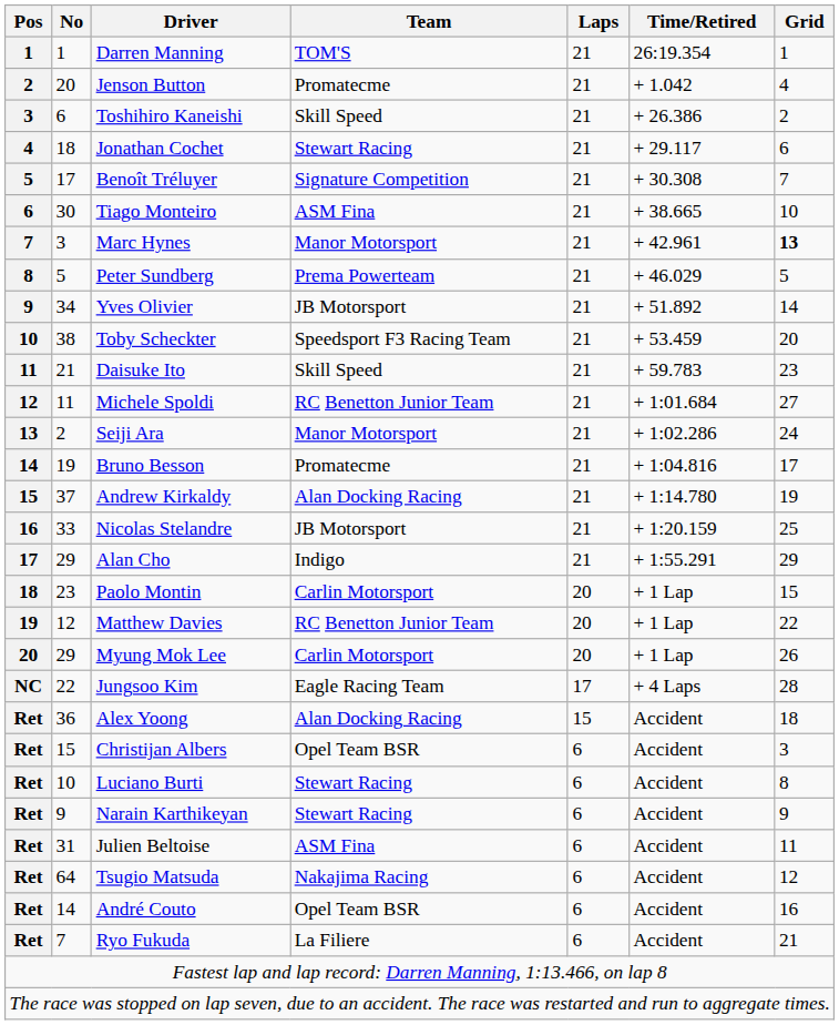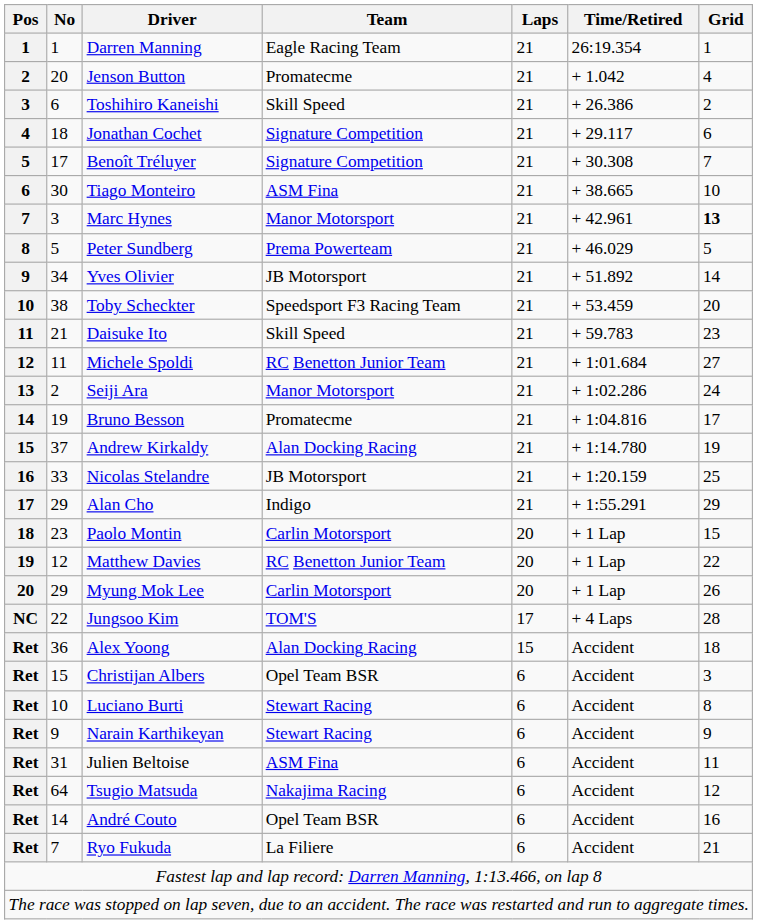 <table class="wikitable" style="font-size: 95%;">
 <tr>
 <th>Pos</th>
 <th>No</th>
 <th>Driver</th>
 <th>Team</th>
 <th>Laps</th>
 <th>Time/Retired</th>
 <th>Grid</th>
 </tr>
 <tr>
 <th>1</th>
 <td>1</td>
 <td> <a href='#'>Darren Manning</a></td>
-<td><a href='#'>TOM'S</a></td>
+<td>Eagle Racing Team</td>
 <td>21</td>
 <td>26:19.354</td>
 <td>1</td>
 </tr>
 <tr>
 <th>2</th>
 <td>20</td>
 <td> <a href='#'>Jenson Button</a></td>
 <td>Promatecme</td>
 <td>21</td>
 <td>+ 1.042</td>
 <td>4</td>
 </tr>
 <tr>
 <th>3</th>
 <td>6</td>
 <td> <a href='#'>Toshihiro Kaneishi</a></td>
 <td>Skill Speed</td>
 <td>21</td>
 <td>+ 26.386</td>
 <td>2</td>
 </tr>
 <tr>
 <th>4</th>
 <td>18</td>
 <td> <a href='#'>Jonathan Cochet</a></td>
-<td><a href='#'>Stewart Racing</a></td>
+<td><a href='#'>Signature Competition</a></td>
 <td>21</td>
 <td>+ 29.117</td>
 <td>6</td>
 </tr>
 <tr>
 <th>5</th>
 <td>17</td>
 <td> <a href='#'>Benoît Tréluyer</a></td>
 <td><a href='#'>Signature Competition</a></td>
 <td>21</td>
 <td>+ 30.308</td>
 <td>7</td>
 </tr>
 <tr>
 <th>6</th>
 <td>30</td>
 <td> <a href='#'>Tiago Monteiro</a></td>
 <td><a href='#'>ASM Fina</a></td>
 <td>21</td>
 <td>+ 38.665</td>
 <td>10</td>
 </tr>
 <tr>
 <th>7</th>
 <td>3</td>
 <td> <a href='#'>Marc Hynes</a></td>
 <td><a href='#'>Manor Motorsport</a></td>
 <td>21</td>
 <td>+ 42.961</td>
 <td><strong>13</strong></td>
 </tr>
 <tr>
 <th>8</th>
 <td>5</td>
 <td> <a href='#'>Peter Sundberg</a></td>
 <td><a href='#'>Prema Powerteam</a></td>
 <td>21</td>
 <td>+ 46.029</td>
 <td>5</td>
 </tr>
 <tr>
 <th>9</th>
 <td>34</td>
 <td> <a href='#'>Yves Olivier</a></td>
 <td>JB Motorsport</td>
 <td>21</td>
 <td>+ 51.892</td>
 <td>14</td>
 </tr>
 <tr>
 <th>10</th>
 <td>38</td>
 <td> <a href='#'>Toby Scheckter</a></td>
 <td>Speedsport F3 Racing Team</td>
 <td>21</td>
 <td>+ 53.459</td>
 <td>20</td>
 </tr>
 <tr>
 <th>11</th>
 <td>21</td>
 <td> <a href='#'>Daisuke Ito</a></td>
 <td>Skill Speed</td>
 <td>21</td>
 <td>+ 59.783</td>
 <td>23</td>
 </tr>
 <tr>
 <th>12</th>
 <td>11</td>
 <td> <a href='#'>Michele Spoldi</a></td>
 <td><a href='#'>RC</a> <a href='#'>Benetton Junior Team</a></td>
 <td>21</td>
 <td>+ 1:01.684</td>
 <td>27</td>
 </tr>
 <tr>
 <th>13</th>
 <td>2</td>
 <td> <a href='#'>Seiji Ara</a></td>
 <td><a href='#'>Manor Motorsport</a></td>
 <td>21</td>
 <td>+ 1:02.286</td>
 <td>24</td>
 </tr>
 <tr>
 <th>14</th>
 <td>19</td>
 <td> <a href='#'>Bruno Besson</a></td>
 <td>Promatecme</td>
 <td>21</td>
 <td>+ 1:04.816</td>
 <td>17</td>
 </tr>
 <tr>
 <th>15</th>
 <td>37</td>
 <td> <a href='#'>Andrew Kirkaldy</a></td>
 <td><a href='#'>Alan Docking Racing</a></td>
 <td>21</td>
 <td>+ 1:14.780</td>
 <td>19</td>
 </tr>
 <tr>
 <th>16</th>
 <td>33</td>
 <td> <a href='#'>Nicolas Stelandre</a></td>
 <td>JB Motorsport</td>
 <td>21</td>
 <td>+ 1:20.159</td>
 <td>25</td>
 </tr>
 <tr>
 <th>17</th>
 <td>29</td>
 <td> <a href='#'>Alan Cho</a></td>
 <td>Indigo</td>
 <td>21</td>
 <td>+ 1:55.291</td>
 <td>29</td>
 </tr>
 <tr>
 <th>18</th>
 <td>23</td>
 <td> <a href='#'>Paolo Montin</a></td>
 <td><a href='#'>Carlin Motorsport</a></td>
 <td>20</td>
 <td>+ 1 Lap</td>
 <td>15</td>
 </tr>
 <tr>
 <th>19</th>
 <td>12</td>
 <td> <a href='#'>Matthew Davies</a></td>
 <td><a href='#'>RC</a> <a href='#'>Benetton Junior Team</a></td>
 <td>20</td>
 <td>+ 1 Lap</td>
 <td>22</td>
 </tr>
 <tr>
 <th>20</th>
 <td>29</td>
 <td> <a href='#'>Myung Mok Lee</a></td>
 <td><a href='#'>Carlin Motorsport</a></td>
 <td>20</td>
 <td>+ 1 Lap</td>
 <td>26</td>
 </tr>
 <tr>
 <th>NC</th>
 <td>22</td>
 <td> <a href='#'>Jungsoo Kim</a></td>
-<td>Eagle Racing Team</td>
+<td><a href='#'>TOM'S</a></td>
 <td>17</td>
 <td>+ 4 Laps</td>
 <td>28</td>
 </tr>
 <tr>
 <th>Ret</th>
 <td>36</td>
 <td> <a href='#'>Alex Yoong</a></td>
 <td><a href='#'>Alan Docking Racing</a></td>
 <td>15</td>
 <td>Accident</td>
 <td>18</td>
 </tr>
 <tr>
 <th>Ret</th>
 <td>15</td>
 <td> <a href='#'>Christijan Albers</a></td>
 <td>Opel Team BSR</td>
 <td>6</td>
 <td>Accident</td>
 <td>3</td>
 </tr>
 <tr>
 <th>Ret</th>
 <td>10</td>
 <td> <a href='#'>Luciano Burti</a></td>
 <td><a href='#'>Stewart Racing</a></td>
 <td>6</td>
 <td>Accident</td>
 <td>8</td>
 </tr>
 <tr>
 <th>Ret</th>
 <td>9</td>
 <td> <a href='#'>Narain Karthikeyan</a></td>
 <td><a href='#'>Stewart Racing</a></td>
 <td>6</td>
 <td>Accident</td>
 <td>9</td>
 </tr>
 <tr>
 <th>Ret</th>
 <td>31</td>
 <td> Julien Beltoise</td>
 <td><a href='#'>ASM Fina</a></td>
 <td>6</td>
 <td>Accident</td>
 <td>11</td>
 </tr>
 <tr>
 <th>Ret</th>
 <td>64</td>
 <td> <a href='#'>Tsugio Matsuda</a></td>
 <td><a href='#'>Nakajima Racing</a></td>
 <td>6</td>
 <td>Accident</td>
 <td>12</td>
 </tr>
 <tr>
 <th>Ret</th>
 <td>14</td>
 <td> <a href='#'>André Couto</a></td>
 <td>Opel Team BSR</td>
 <td>6</td>
 <td>Accident</td>
 <td>16</td>
 </tr>
 <tr>
 <th>Ret</th>
 <td>7</td>
 <td> <a href='#'>Ryo Fukuda</a></td>
 <td>La Filiere</td>
 <td>6</td>
 <td>Accident</td>
 <td>21</td>
 </tr>
 <tr>
 <td colspan=7 align=center><em>Fastest lap and lap record: <a href='#'>Darren Manning</a>, 1:13.466,  on lap 8</em></td>
 </tr>
 <tr>
 <td colspan=7 align=center><em>The race was stopped on lap seven, due to an accident. The race was restarted and run to aggregate times.</em></td>
 </tr>
 </table>
